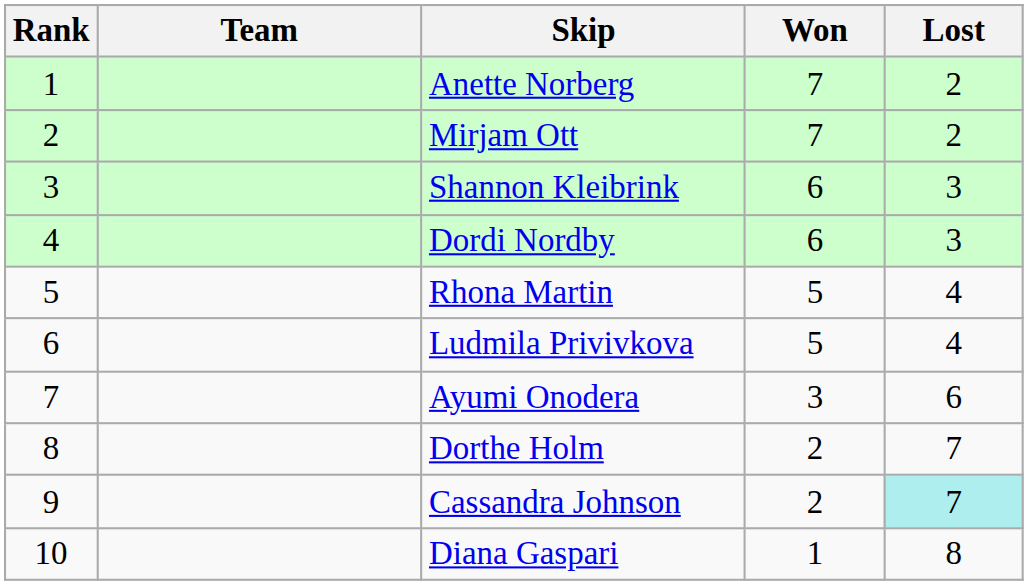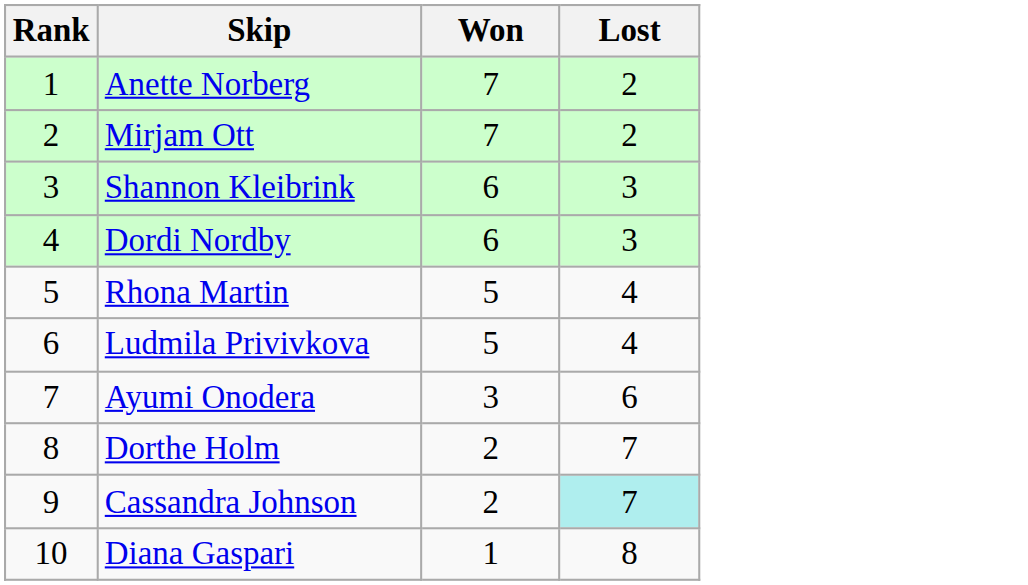 <table class="wikitable" style="text-align:center;">
 <tr>
 <th width=25>Rank</th>
-<th width=150>Team</th>
 <th width=150>Skip</th>
 <th width=60>Won</th>
 <th width=60>Lost</th>
 </tr>
 <tr bgcolor="#ccffcc">
 <td>1</td>
-<td align=left></td>
 <td align=left><a href='#'>Anette Norberg</a></td>
 <td>7</td>
 <td>2</td>
 </tr>
 <tr bgcolor="#ccffcc">
 <td>2</td>
-<td align=left></td>
 <td align=left><a href='#'>Mirjam Ott</a></td>
 <td>7</td>
 <td>2</td>
 </tr>
 <tr bgcolor="#ccffcc">
 <td>3</td>
-<td align=left></td>
 <td align=left><a href='#'>Shannon Kleibrink</a></td>
 <td>6</td>
 <td>3</td>
 </tr>
 <tr bgcolor="#ccffcc">
 <td>4</td>
-<td align=left></td>
 <td align=left><a href='#'>Dordi Nordby</a></td>
 <td>6</td>
 <td>3</td>
 </tr>
 <tr>
 <td>5</td>
-<td align=left></td>
 <td align=left><a href='#'>Rhona Martin</a></td>
 <td>5</td>
 <td>4</td>
 </tr>
 <tr>
 <td>6</td>
-<td align=left></td>
 <td align=left><a href='#'>Ludmila Privivkova</a></td>
 <td>5</td>
 <td>4</td>
 </tr>
 <tr>
 <td>7</td>
-<td align=left></td>
 <td align=left><a href='#'>Ayumi Onodera</a></td>
 <td>3</td>
 <td>6</td>
 </tr>
 <tr>
 <td>8</td>
-<td align=left></td>
 <td align=left><a href='#'>Dorthe Holm</a></td>
 <td>2</td>
 <td>7</td>
 </tr>
 <tr>
 <td>9</td>
-<td align=left></td>
 <td align=left><a href='#'>Cassandra Johnson</a></td>
 <td>2</td>
 <td style="background: paleturquoise;">7</td>
 </tr>
 <tr>
 <td>10</td>
-<td align=left></td>
 <td align=left><a href='#'>Diana Gaspari</a></td>
 <td>1</td>
 <td>8</td>
 </tr>
 </table>
